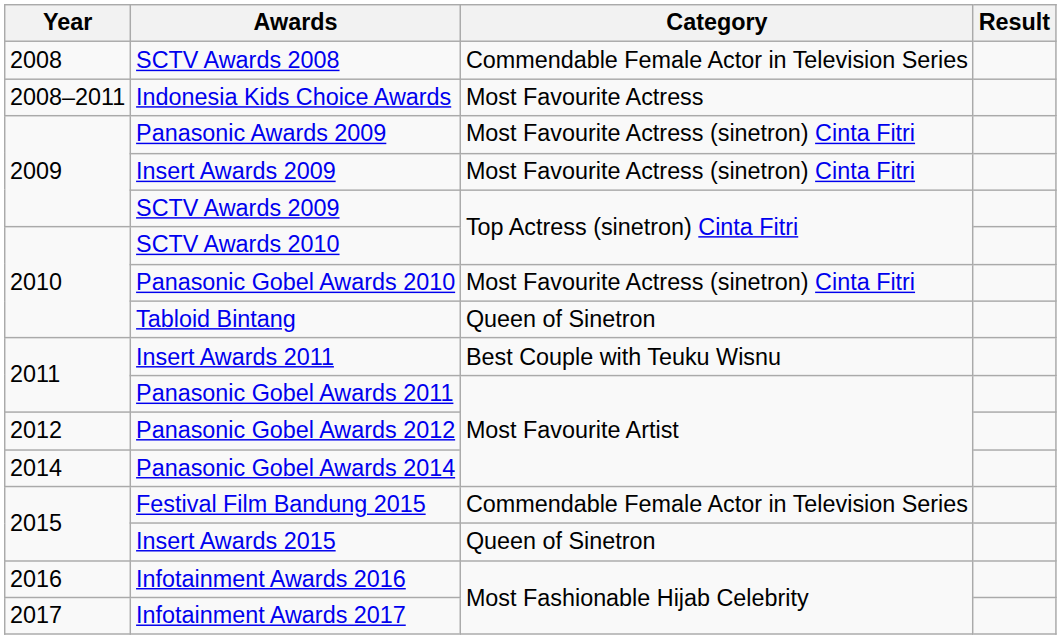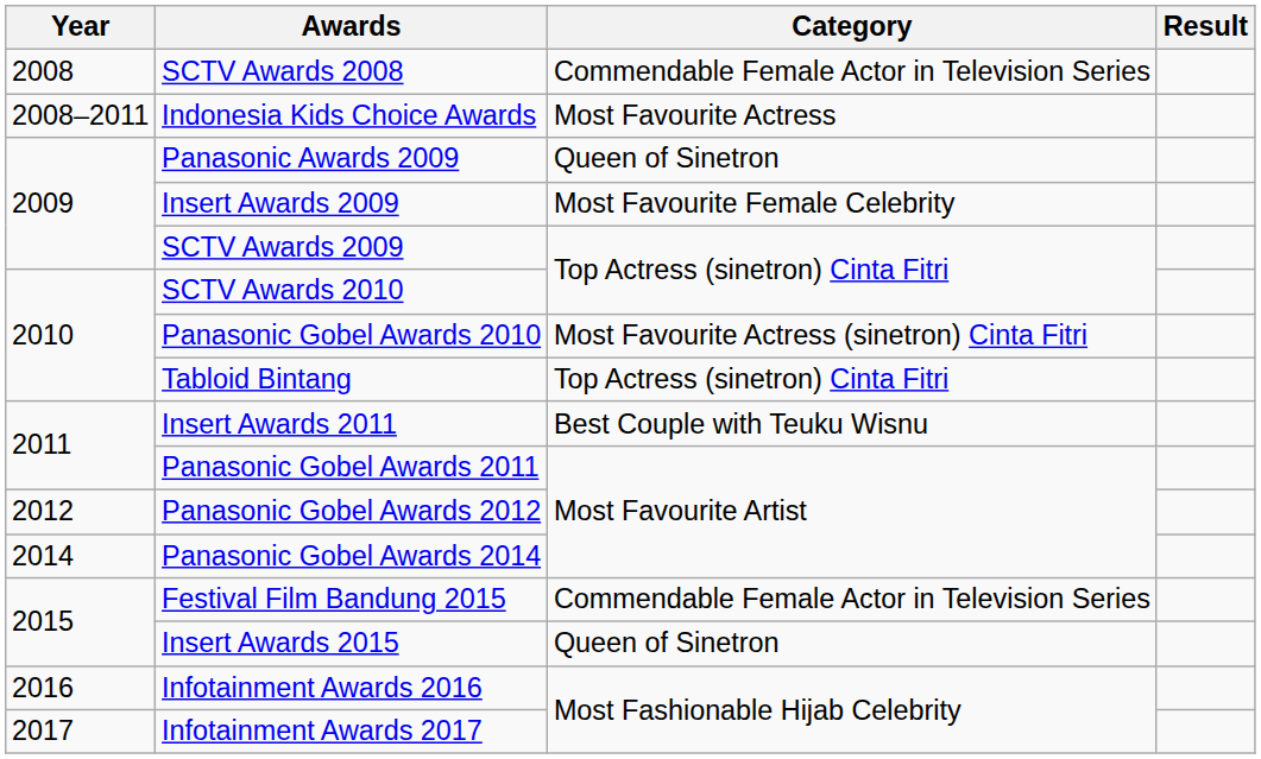 <table class="wikitable sortable">
 <tr>
 <th>Year</th>
 <th>Awards</th>
 <th>Category</th>
 <th>Result</th>
 </tr>
 <tr>
 <td>2008</td>
 <td><a href='#'>SCTV Awards 2008</a></td>
 <td>Commendable Female Actor in Television Series</td>
 <td></td>
 </tr>
 <tr>
 <td>2008–2011</td>
 <td><a href='#'>Indonesia Kids Choice Awards</a></td>
 <td>Most Favourite Actress</td>
 <td></td>
 </tr>
 <tr>
 <td rowspan="3">2009</td>
 <td><a href='#'>Panasonic Awards 2009</a></td>
-<td>Most Favourite Actress (sinetron) <a href='#'>Cinta Fitri</a></td>
+<td>Queen of Sinetron</td>
 <td></td>
 </tr>
 <tr>
 <td><a href='#'>Insert Awards 2009</a></td>
-<td>Most Favourite Actress (sinetron) <a href='#'>Cinta Fitri</a></td>
+<td>Most Favourite Female Celebrity</td>
 <td></td>
 </tr>
 <tr>
 <td><a href='#'>SCTV Awards 2009</a></td>
 <td rowspan="2">Top Actress (sinetron) <a href='#'>Cinta Fitri</a></td>
 <td></td>
 </tr>
 <tr>
 <td rowspan="3">2010</td>
 <td><a href='#'>SCTV Awards 2010</a></td>
 <td></td>
 </tr>
 <tr>
 <td><a href='#'>Panasonic Gobel Awards 2010</a></td>
 <td>Most Favourite Actress (sinetron) <a href='#'>Cinta Fitri</a></td>
 <td></td>
 </tr>
 <tr>
 <td><a href='#'>Tabloid Bintang</a></td>
-<td>Queen of Sinetron</td>
+<td>Top Actress (sinetron) <a href='#'>Cinta Fitri</a></td>
 <td></td>
 </tr>
 <tr>
 <td rowspan="2">2011</td>
 <td><a href='#'>Insert Awards 2011</a></td>
 <td>Best Couple with Teuku Wisnu</td>
 <td></td>
 </tr>
 <tr>
 <td><a href='#'>Panasonic Gobel Awards 2011</a></td>
 <td rowspan="3">Most Favourite Artist</td>
 <td></td>
 </tr>
 <tr>
 <td>2012</td>
 <td><a href='#'>Panasonic Gobel Awards 2012</a></td>
 <td></td>
 </tr>
 <tr>
 <td>2014</td>
 <td><a href='#'>Panasonic Gobel Awards 2014</a></td>
 <td></td>
 </tr>
 <tr>
 <td rowspan="2">2015</td>
 <td><a href='#'>Festival Film Bandung 2015</a></td>
 <td>Commendable Female Actor in Television Series</td>
 <td></td>
 </tr>
 <tr>
 <td><a href='#'>Insert Awards 2015</a></td>
 <td>Queen of Sinetron</td>
 <td></td>
 </tr>
 <tr>
 <td>2016</td>
 <td><a href='#'>Infotainment Awards 2016</a></td>
 <td rowspan="2">Most Fashionable Hijab Celebrity</td>
 <td></td>
 </tr>
 <tr>
 <td>2017</td>
 <td><a href='#'>Infotainment Awards 2017</a></td>
 <td></td>
 </tr>
 </table>
